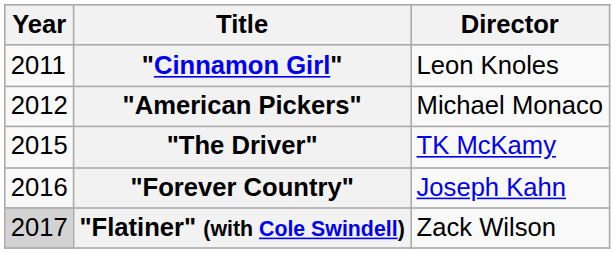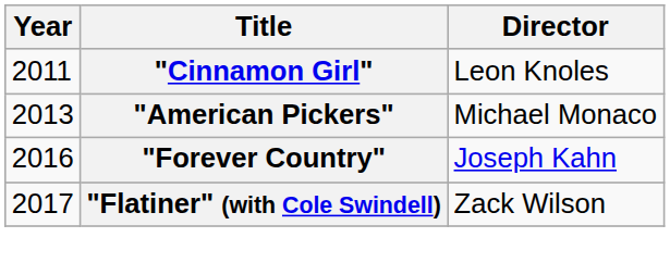 <table class="wikitable plainrowheaders">
 <tr>
 <th scope="col">Year</th>
 <th scope="col">Title</th>
 <th scope="col">Director</th>
 </tr>
 <tr>
 <td>2011</td>
 <th scope="row">"<a href='#'>Cinnamon Girl</a>" </th>
 <td>Leon Knoles</td>
 </tr>
 <tr>
-<td>2012</td>
+<td>2013</td>
 <th scope="row">"American Pickers" </th>
 <td>Michael Monaco</td>
-</tr>
-<tr>
-<td>2015</td>
-<th scope="row">"The Driver" </th>
-<td><a href='#'>TK McKamy</a></td>
 </tr>
 <tr>
 <td>2016</td>
 <th scope="row">"Forever Country" </th>
 <td><a href='#'>Joseph Kahn</a></td>
 </tr>
 <tr>
-<td style="background: lightgrey;">2017</td>
+<td>2017</td>
 <th scope="row">"Flatiner" <small>(with <a href='#'>Cole Swindell</a>)</small></th>
 <td>Zack Wilson</td>
 </tr>
 </table>
